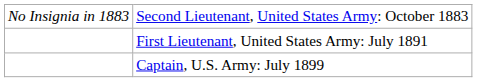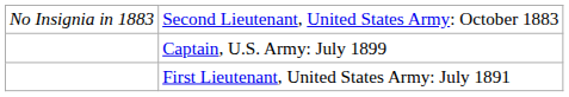 <table class="wikitable" style="background:white">
 <tr>
 <td><em>No Insignia in 1883</em></td>
 <td><a href='#'>Second Lieutenant</a>, <a href='#'>United States Army</a>: October 1883</td>
 </tr>
 <tr>
 <td></td>
-<td><a href='#'>First Lieutenant</a>, United States Army: July 1891</td>
+<td><a href='#'>Captain</a>, U.S. Army: July 1899</td>
 </tr>
 <tr>
 <td></td>
-<td><a href='#'>Captain</a>, U.S. Army: July 1899</td>
+<td><a href='#'>First Lieutenant</a>, United States Army: July 1891</td>
 </tr>
 </table>
